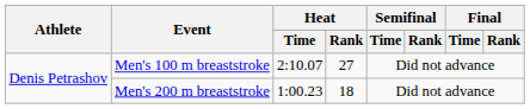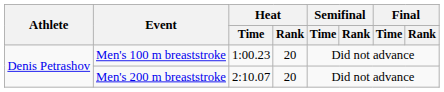 <table class=wikitable style="font-size:90%">
 <tr>
 <th rowspan="2">Athlete</th>
 <th rowspan="2">Event</th>
 <th colspan="2">Heat</th>
 <th colspan="2">Semifinal</th>
 <th colspan="2">Final</th>
 </tr>
 <tr style="font-size:95%">
 <th>Time</th>
 <th>Rank</th>
 <th>Time</th>
 <th>Rank</th>
 <th>Time</th>
 <th>Rank</th>
 </tr>
 <tr align=center>
 <td align=left rowspan=2><a href='#'>Denis Petrashov</a></td>
 <td align=left><a href='#'>Men's 100 m breaststroke</a></td>
-<td>2:10.07</td>
-<td>27</td>
+<td>1:00.23</td>
+<td>20</td>
 <td colspan="4">Did not advance</td>
 </tr>
 <tr align=center>
 <td align=left><a href='#'>Men's 200 m breaststroke</a></td>
-<td>1:00.23</td>
-<td>18</td>
+<td>2:10.07</td>
+<td>20</td>
 <td colspan="4">Did not advance</td>
 </tr>
 </table>
